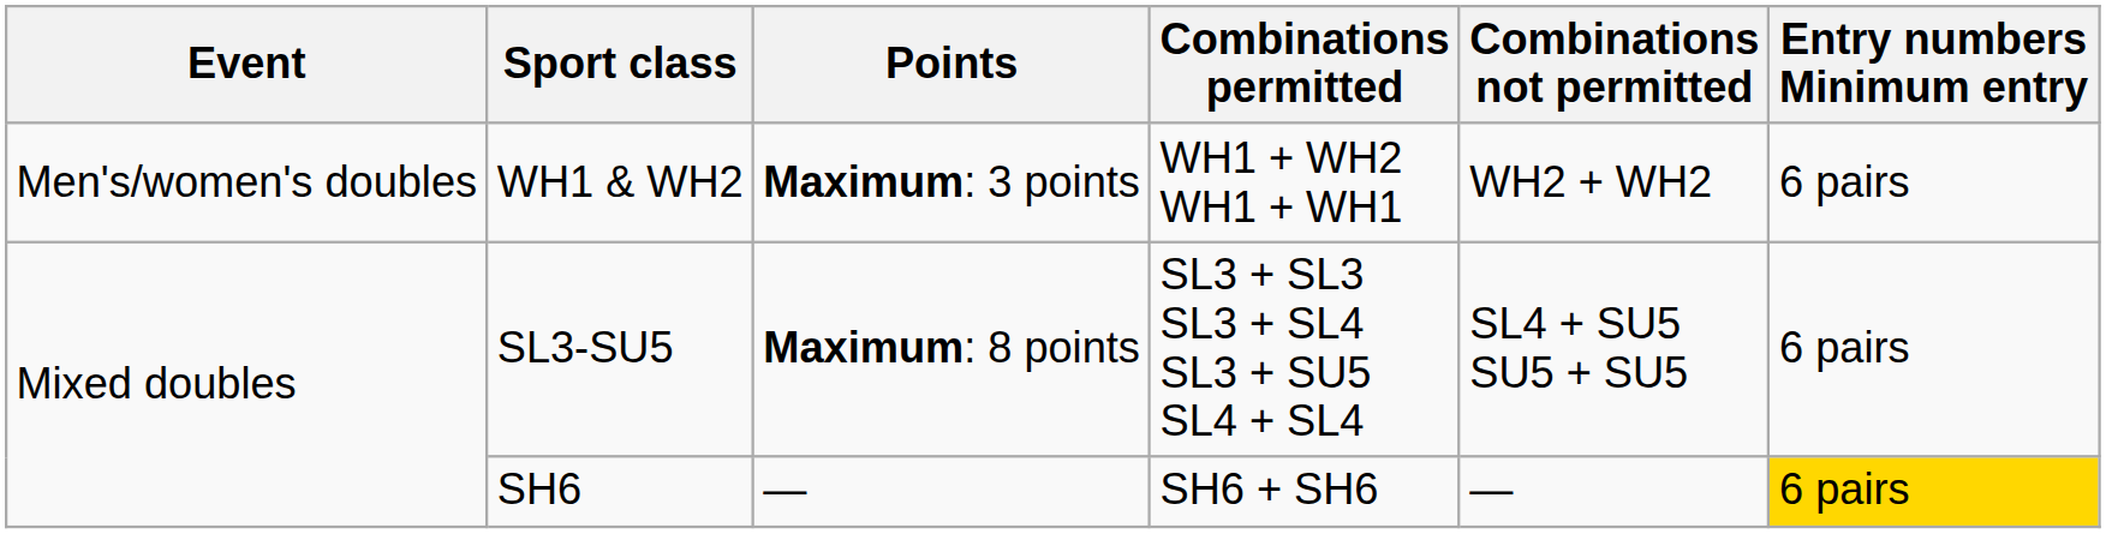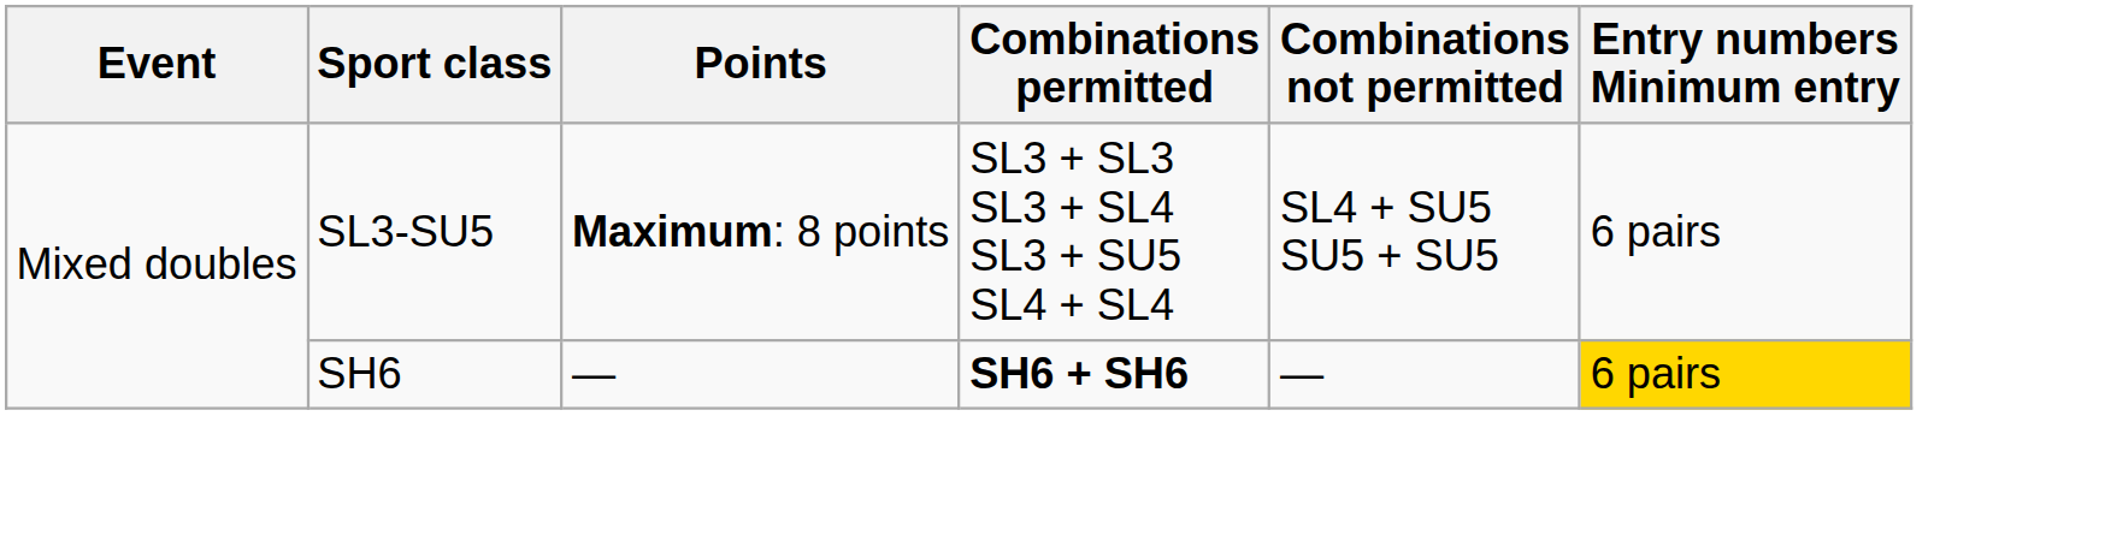 <table class=wikitable>
 <tr>
 <th>Event</th>
 <th>Sport class</th>
 <th>Points</th>
 <th>Combinations<br>permitted</th>
 <th>Combinations<br>not permitted</th>
 <th>Entry numbers<br>Minimum entry</th>
-</tr>
-<tr>
-<td>Men's/women's doubles</td>
-<td>WH1 & WH2</td>
-<td><strong>Maximum</strong>: 3 points</td>
-<td>WH1 + WH2<br>WH1 + WH1</td>
-<td>WH2 + WH2</td>
-<td>6 pairs</td>
 </tr>
 <tr>
 <td rowspan=2>Mixed doubles</td>
 <td>SL3-SU5</td>
 <td><strong>Maximum</strong>: 8 points</td>
 <td>SL3 + SL3<br>SL3 + SL4<br>SL3 + SU5<br>SL4 + SL4</td>
 <td>SL4 + SU5<br>SU5 + SU5</td>
 <td>6 pairs</td>
 </tr>
 <tr>
 <td>SH6</td>
 <td>—</td>
-<td>SH6 + SH6</td>
+<td><strong>SH6 + SH6</strong></td>
 <td>—</td>
 <td style="background: gold;">6 pairs</td>
 </tr>
 </table>
